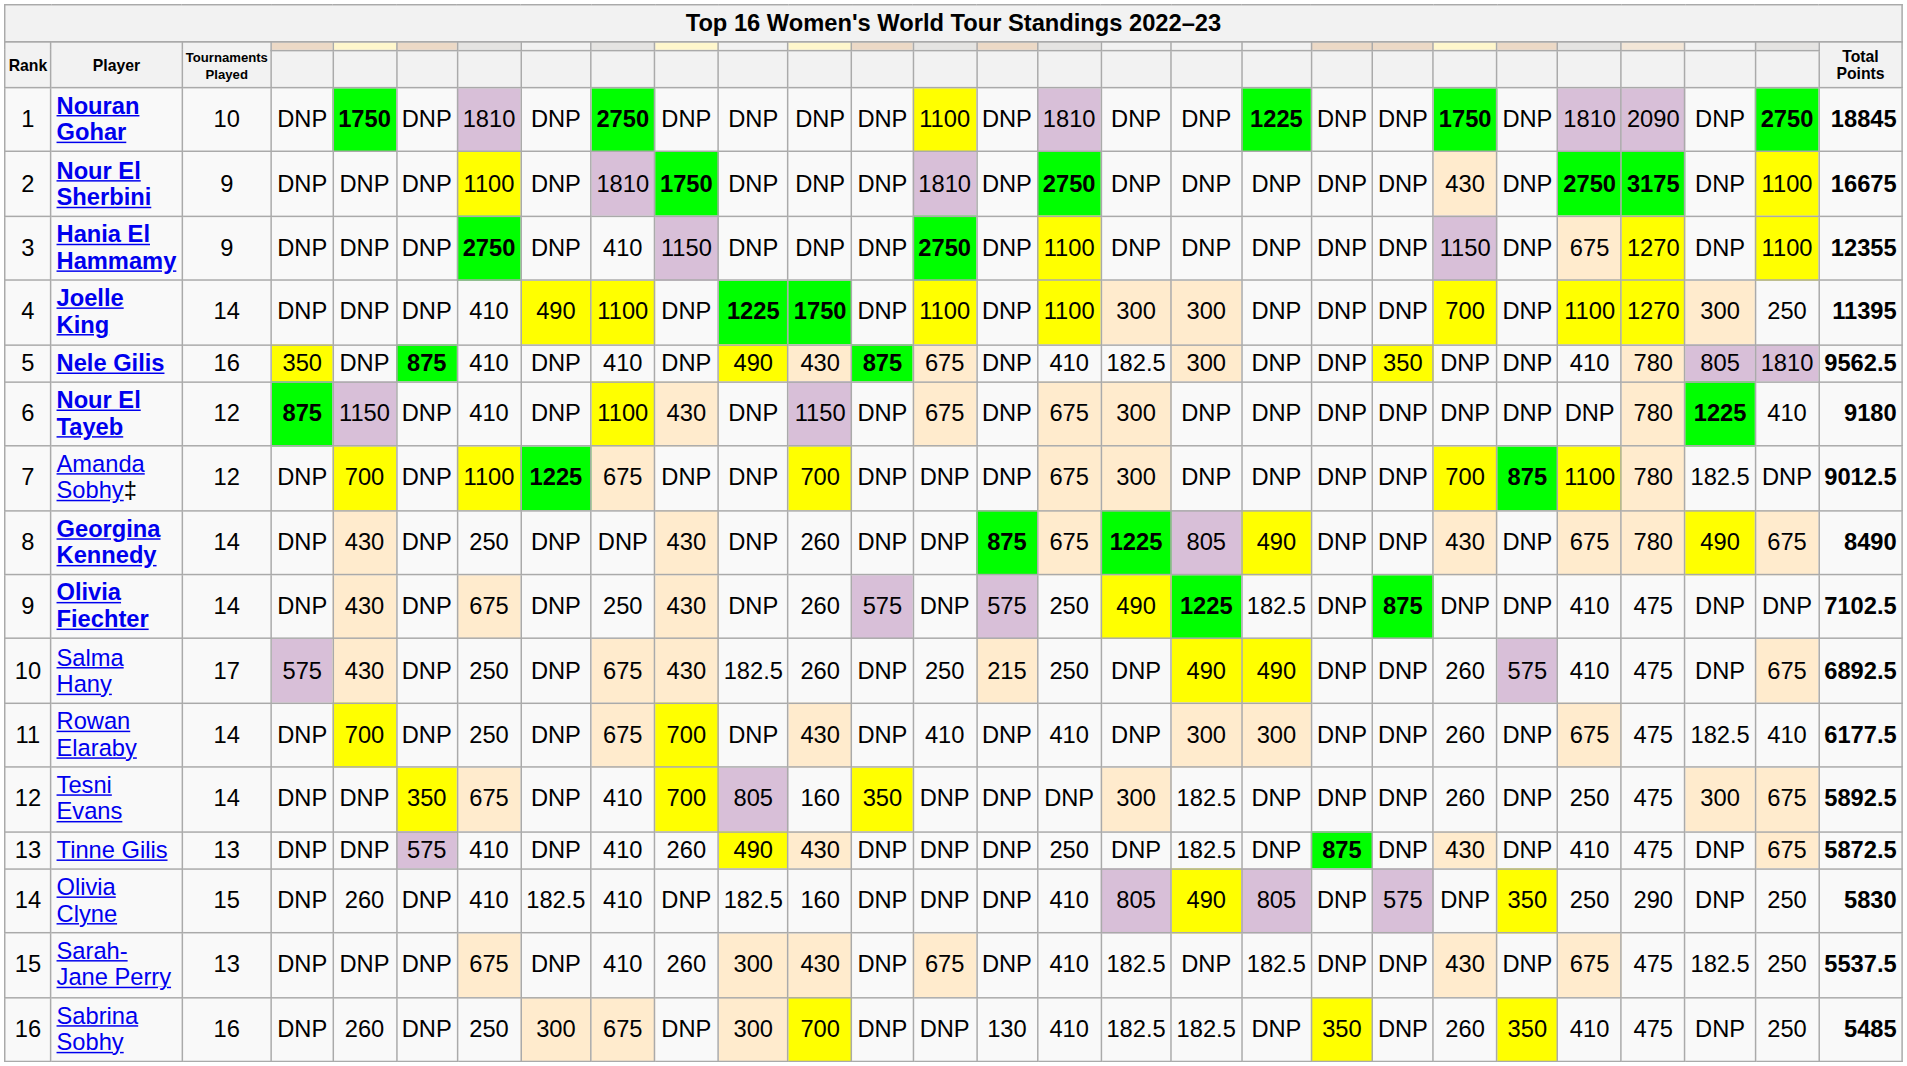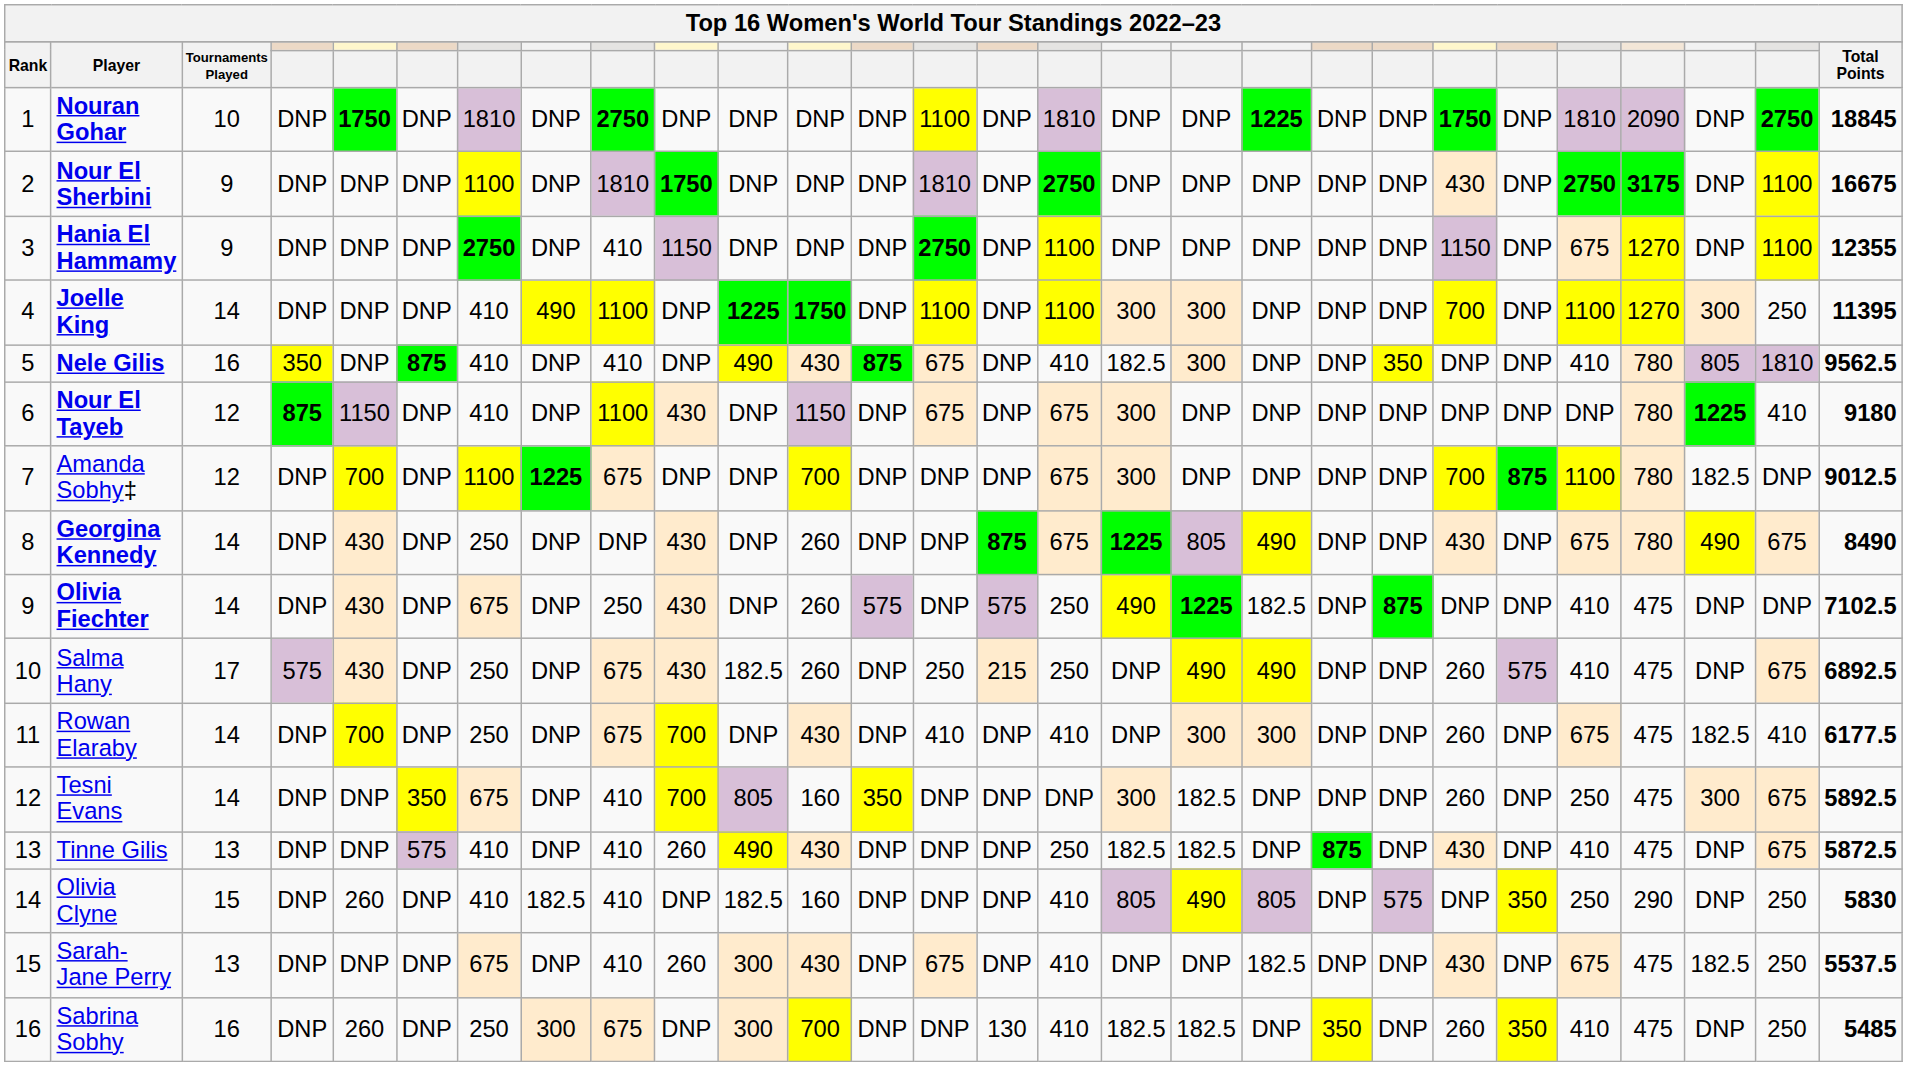 <table class="wikitable sortable">
 <tr>
 <th colspan=28 align="center">Top 16 Women's World Tour Standings 2022–23</th>
 </tr>
 <tr>
 </tr>
 <tr style="font-size:8pt;font-weight:bold">
 <th rowspan=2 align="center">Rank</th>
 <th rowspan=2 align="center">Player</th>
 <th rowspan=2 align="center"><small>Tournaments<br>Played</small></th>
 <th style="background:#ecd9c6;"><small></small></th>
 <th style="background:#fff7cc;"><small></small></th>
 <th style="background:#ecd9c6;"><small></small></th>
 <th style="background:#E5E4E2;"><small></small></th>
 <th style="background:#f2f2f2;"><small></small></th>
 <th style="background:#E5E4E2;"><small></small></th>
 <th style="background:#fff7cc;"><small></small></th>
 <th style="background:#f2f2f2;"><small></small></th>
 <th style="background:#fff7cc;"><small></small></th>
 <th style="background:#ecd9c6;"><small></small></th>
 <th style="background:#E5E4E2;"><small></small></th>
 <th style="background:#ecd9c6;"><small></small></th>
 <th style="background:#E5E4E2;"><small></small></th>
 <th style="background:#f2f2f2;"><small></small></th>
 <th style="background:#f2f2f2;"><small></small></th>
 <th style="background:#f2f2f2;"><small></small></th>
 <th style="background:#ecd9c6;"><small></small></th>
 <th style="background:#ecd9c6;"><small></small></th>
 <th style="background:#fff7cc;"><small></small></th>
 <th style="background:#ecd9c6;"><small></small></th>
 <th style="background:#E5E4E2;"><small></small></th>
 <th style="background:#F3E6D7;"><small></small></th>
 <th style="background:#f2f2f2;"><small></small></th>
 <th style="background:#E5E4E2;"><small></small></th>
 <th rowspan=2 align="center">Total<br>Points</th>
 </tr>
 <tr>
 <th data-sort-type=number> </th>
 <th data-sort-type=number></th>
 <th data-sort-type=number></th>
 <th data-sort-type=number></th>
 <th data-sort-type=number></th>
 <th data-sort-type=number></th>
 <th data-sort-type=number></th>
 <th data-sort-type=number></th>
 <th data-sort-type=number></th>
 <th data-sort-type=number></th>
 <th data-sort-type=number></th>
 <th data-sort-type=number></th>
 <th data-sort-type=number></th>
 <th data-sort-type=number></th>
 <th data-sort-type=number></th>
 <th data-sort-type=number></th>
 <th data-sort-type=number></th>
 <th data-sort-type=number></th>
 <th data-sort-type=number></th>
 <th data-sort-type=number></th>
 <th data-sort-type=number></th>
 <th data-sort-type=number></th>
 <th data-sort-type=number></th>
 <th data-sort-type=number></th>
 </tr>
 <tr>
 <td align=center>1</td>
 <td> <strong><a href='#'>Nouran Gohar</a></strong></td>
 <td align=center>10</td>
 <td align=center>DNP</td>
 <td align=center style="background:#00ff00"><strong>1750</strong></td>
 <td align=center>DNP</td>
 <td align=center style="background:#D8BFD8">1810</td>
 <td align=center>DNP</td>
 <td align=center style="background:#00ff00"><strong>2750</strong></td>
 <td align=center>DNP</td>
 <td align=center>DNP</td>
 <td align=center>DNP</td>
 <td align=center>DNP</td>
 <td align=center style="background:#ffff00">1100</td>
 <td align=center>DNP</td>
 <td align=center style="background:#D8BFD8">1810</td>
 <td align=center>DNP</td>
 <td align=center>DNP</td>
 <td align=center style="background:#00ff00"><strong>1225</strong></td>
 <td align=center>DNP</td>
 <td align=center>DNP</td>
 <td align=center style="background:#00ff00"><strong>1750</strong></td>
 <td align=center>DNP</td>
 <td align=center style="background:#D8BFD8">1810</td>
 <td align=center style="background:#D8BFD8">2090</td>
 <td align=center>DNP</td>
 <td align=center style="background:#00ff00"><strong>2750</strong></td>
 <td align=right><strong>18845</strong></td>
 </tr>
 <tr>
 <td align=center>2</td>
 <td> <strong><a href='#'>Nour El Sherbini</a></strong></td>
 <td align=center>9</td>
 <td align=center>DNP</td>
 <td align=center>DNP</td>
 <td align=center>DNP</td>
 <td align=center style="background:#ffff00">1100</td>
 <td align=center>DNP</td>
 <td align=center style="background:#D8BFD8">1810</td>
 <td align=center style="background:#00ff00"><strong>1750</strong></td>
 <td align=center>DNP</td>
 <td align=center>DNP</td>
 <td align=center>DNP</td>
 <td align=center style="background:#D8BFD8">1810</td>
 <td align=center>DNP</td>
 <td align=center style="background:#00ff00"><strong>2750</strong></td>
 <td align=center>DNP</td>
 <td align=center>DNP</td>
 <td align=center>DNP</td>
 <td align=center>DNP</td>
 <td align=center>DNP</td>
 <td align=center style="background:#ffebcd">430</td>
 <td align=center>DNP</td>
 <td align=center style="background:#00ff00"><strong>2750</strong></td>
 <td align=center style="background:#00ff00"><strong>3175</strong></td>
 <td align=center>DNP</td>
 <td align=center style="background:#ffff00">1100</td>
 <td align=right><strong>16675</strong></td>
 </tr>
 <tr>
 <td align=center>3</td>
 <td> <strong><a href='#'>Hania El Hammamy</a></strong></td>
 <td align=center>9</td>
 <td align=center>DNP</td>
 <td align=center>DNP</td>
 <td align=center>DNP</td>
 <td align=center style="background:#00ff00"><strong>2750</strong></td>
 <td align=center>DNP</td>
 <td align=center>410</td>
 <td align=center style="background:#D8BFD8">1150</td>
 <td align=center>DNP</td>
 <td align=center>DNP</td>
 <td align=center>DNP</td>
 <td align=center style="background:#00ff00"><strong>2750</strong></td>
 <td align=center>DNP</td>
 <td align=center style="background:#ffff00">1100</td>
 <td align=center>DNP</td>
 <td align=center>DNP</td>
 <td align=center>DNP</td>
 <td align=center>DNP</td>
 <td align=center>DNP</td>
 <td align=center style="background:#D8BFD8">1150</td>
 <td align=center>DNP</td>
 <td align=center style="background:#ffebcd">675</td>
 <td align=center style="background:#ffff00">1270</td>
 <td align=center>DNP</td>
 <td align=center style="background:#ffff00">1100</td>
 <td align=right><strong>12355</strong></td>
 </tr>
 <tr>
 <td align=center>4</td>
 <td> <strong><a href='#'>Joelle King</a></strong></td>
 <td align=center>14</td>
 <td align=center>DNP</td>
 <td align=center>DNP</td>
 <td align=center>DNP</td>
 <td align=center>410</td>
 <td align=center style="background:#ffff00">490</td>
 <td align=center style="background:#ffff00">1100</td>
 <td align=center>DNP</td>
 <td align=center style="background:#00ff00"><strong>1225</strong></td>
 <td align=center style="background:#00ff00"><strong>1750</strong></td>
 <td align=center>DNP</td>
 <td align=center style="background:#ffff00">1100</td>
 <td align=center>DNP</td>
 <td align=center style="background:#ffff00">1100</td>
 <td align=center style="background:#ffebcd">300</td>
 <td align=center style="background:#ffebcd">300</td>
 <td align=center>DNP</td>
 <td align=center>DNP</td>
 <td align=center>DNP</td>
 <td align=center style="background:#ffff00">700</td>
 <td align=center>DNP</td>
 <td align=center style="background:#ffff00">1100</td>
 <td align=center style="background:#ffff00">1270</td>
 <td align=center style="background:#ffebcd">300</td>
 <td align=center>250</td>
 <td align=right><strong>11395</strong></td>
 </tr>
 <tr>
 <td align=center>5</td>
 <td> <strong><a href='#'>Nele Gilis</a></strong></td>
 <td align=center>16</td>
 <td align=center style="background:#ffff00">350</td>
 <td align=center>DNP</td>
 <td align=center style="background:#00ff00"><strong>875</strong></td>
 <td align=center>410</td>
 <td align=center>DNP</td>
 <td align=center>410</td>
 <td align=center>DNP</td>
 <td align=center style="background:#ffff00">490</td>
 <td align=center style="background:#ffebcd">430</td>
 <td align=center style="background:#00ff00"><strong>875</strong></td>
 <td align=center style="background:#ffebcd">675</td>
 <td align=center>DNP</td>
 <td align=center>410</td>
 <td align=center>182.5</td>
 <td align=center style="background:#ffebcd">300</td>
 <td align=center>DNP</td>
 <td align=center>DNP</td>
 <td align=center style="background:#ffff00">350</td>
 <td align=center>DNP</td>
 <td align=center>DNP</td>
 <td align=center>410</td>
 <td align=center style="background:#ffebcd">780</td>
 <td align=center style="background:#D8BFD8">805</td>
 <td align=center style="background:#D8BFD8">1810</td>
 <td align=right><strong>9562.5</strong></td>
 </tr>
 <tr>
 <td align=center>6</td>
 <td> <strong><a href='#'>Nour El Tayeb</a></strong></td>
 <td align=center>12</td>
 <td align=center style="background:#00ff00"><strong>875</strong></td>
 <td align=center style="background:#D8BFD8">1150</td>
 <td align=center>DNP</td>
 <td align=center>410</td>
 <td align=center>DNP</td>
 <td align=center style="background:#ffff00">1100</td>
 <td align=center style="background:#ffebcd">430</td>
 <td align=center>DNP</td>
 <td align=center style="background:#D8BFD8">1150</td>
 <td align=center>DNP</td>
 <td align=center style="background:#ffebcd">675</td>
 <td align=center>DNP</td>
 <td align=center style="background:#ffebcd">675</td>
 <td align=center style="background:#ffebcd">300</td>
 <td align=center>DNP</td>
 <td align=center>DNP</td>
 <td align=center>DNP</td>
 <td align=center>DNP</td>
 <td align=center>DNP</td>
 <td align=center>DNP</td>
 <td align=center>DNP</td>
 <td align=center style="background:#ffebcd">780</td>
 <td align=center style="background:#00ff00"><strong>1225</strong></td>
 <td align=center>410</td>
 <td align=right><strong>9180</strong></td>
 </tr>
 <tr>
 <td align=center>7</td>
 <td> <a href='#'>Amanda Sobhy</a>‡</td>
 <td align=center>12</td>
 <td align=center>DNP</td>
 <td align=center style="background:#ffff00">700</td>
 <td align=center>DNP</td>
 <td align=center style="background:#ffff00">1100</td>
 <td align=center style="background:#00ff00"><strong>1225</strong></td>
 <td align=center style="background:#ffebcd">675</td>
 <td align=center>DNP</td>
 <td align=center>DNP</td>
 <td align=center style="background:#ffff00">700</td>
 <td align=center>DNP</td>
 <td align=center>DNP</td>
 <td align=center>DNP</td>
 <td align=center style="background:#ffebcd">675</td>
 <td align=center style="background:#ffebcd">300</td>
 <td align=center>DNP</td>
 <td align=center>DNP</td>
 <td align=center>DNP</td>
 <td align=center>DNP</td>
 <td align=center style="background:#ffff00">700</td>
 <td align=center style="background:#00ff00"><strong>875</strong></td>
 <td align=center style="background:#ffff00">1100</td>
 <td align=center style="background:#ffebcd">780</td>
 <td align=center>182.5</td>
 <td align=center>DNP</td>
 <td align=right><strong>9012.5</strong></td>
 </tr>
 <tr>
 <td align=center>8</td>
 <td> <strong><a href='#'>Georgina Kennedy</a></strong></td>
 <td align=center>14</td>
 <td align=center>DNP</td>
 <td align=center style="background:#ffebcd">430</td>
 <td align=center>DNP</td>
 <td align=center>250</td>
 <td align=center>DNP</td>
 <td align=center>DNP</td>
 <td align=center style="background:#ffebcd">430</td>
 <td align=center>DNP</td>
 <td align=center>260</td>
 <td align=center>DNP</td>
 <td align=center>DNP</td>
 <td align=center style="background:#00ff00"><strong>875</strong></td>
 <td align=center style="background:#ffebcd">675</td>
 <td align=center style="background:#00ff00"><strong>1225</strong></td>
 <td align=center style="background:#D8BFD8">805</td>
 <td align=center style="background:#ffff00">490</td>
 <td align=center>DNP</td>
 <td align=center>DNP</td>
 <td align=center style="background:#ffebcd">430</td>
 <td align=center>DNP</td>
 <td align=center style="background:#ffebcd">675</td>
 <td align=center style="background:#ffebcd">780</td>
 <td align=center style="background:#ffff00">490</td>
 <td align=center style="background:#ffebcd">675</td>
 <td align=right><strong>8490</strong></td>
 </tr>
 <tr>
 <td align=center>9</td>
 <td> <strong><a href='#'>Olivia Fiechter</a></strong></td>
 <td align=center>14</td>
 <td align=center>DNP</td>
 <td align=center style="background:#ffebcd">430</td>
 <td align=center>DNP</td>
 <td align=center style="background:#ffebcd">675</td>
 <td align=center>DNP</td>
 <td align=center>250</td>
 <td align=center style="background:#ffebcd">430</td>
 <td align=center>DNP</td>
 <td align=center>260</td>
 <td align=center style="background:#D8BFD8">575</td>
 <td align=center>DNP</td>
 <td align=center style="background:#D8BFD8">575</td>
 <td align=center>250</td>
 <td align=center style="background:#ffff00">490</td>
 <td align=center style="background:#00ff00"><strong>1225</strong></td>
 <td align=center>182.5</td>
 <td align=center>DNP</td>
 <td align=center style="background:#00ff00"><strong>875</strong></td>
 <td align=center>DNP</td>
 <td align=center>DNP</td>
 <td align=center>410</td>
 <td align=center>475</td>
 <td align=center>DNP</td>
 <td align=center>DNP</td>
 <td align=right><strong>7102.5</strong></td>
 </tr>
 <tr>
 <td align=center>10</td>
 <td> <a href='#'>Salma Hany</a></td>
 <td align=center>17</td>
 <td align=center style="background:#D8BFD8">575</td>
 <td align=center style="background:#ffebcd">430</td>
 <td align=center>DNP</td>
 <td align=center>250</td>
 <td align=center>DNP</td>
 <td align=center style="background:#ffebcd">675</td>
 <td align=center style="background:#ffebcd">430</td>
 <td align=center>182.5</td>
 <td align=center>260</td>
 <td align=center>DNP</td>
 <td align=center>250</td>
 <td align=center style="background:#ffebcd">215</td>
 <td align=center>250</td>
 <td align=center>DNP</td>
 <td align=center style="background:#ffff00">490</td>
 <td align=center style="background:#ffff00">490</td>
 <td align=center>DNP</td>
 <td align=center>DNP</td>
 <td align=center>260</td>
 <td align=center style="background:#D8BFD8">575</td>
 <td align=center>410</td>
 <td align=center>475</td>
 <td align=center>DNP</td>
 <td align=center style="background:#ffebcd">675</td>
 <td align=right><strong>6892.5</strong></td>
 </tr>
 <tr>
 <td align=center>11</td>
 <td> <a href='#'>Rowan Elaraby</a></td>
 <td align=center>14</td>
 <td align=center>DNP</td>
 <td align=center style="background:#ffff00">700</td>
 <td align=center>DNP</td>
 <td align=center>250</td>
 <td align=center>DNP</td>
 <td align=center style="background:#ffebcd">675</td>
 <td align=center style="background:#ffff00">700</td>
 <td align=center>DNP</td>
 <td align=center style="background:#ffebcd">430</td>
 <td align=center>DNP</td>
 <td align=center>410</td>
 <td align=center>DNP</td>
 <td align=center>410</td>
 <td align=center>DNP</td>
 <td align=center style="background:#ffebcd">300</td>
 <td align=center style="background:#ffebcd">300</td>
 <td align=center>DNP</td>
 <td align=center>DNP</td>
 <td align=center>260</td>
 <td align=center>DNP</td>
 <td align=center style="background:#ffebcd">675</td>
 <td align=center>475</td>
 <td align=center>182.5</td>
 <td align=center>410</td>
 <td align=right><strong>6177.5</strong></td>
 </tr>
 <tr>
 <td align=center>12</td>
 <td> <a href='#'>Tesni Evans</a></td>
 <td align=center>14</td>
 <td align=center>DNP</td>
 <td align=center>DNP</td>
 <td align=center style="background:#ffff00">350</td>
 <td align=center style="background:#ffebcd">675</td>
 <td align=center>DNP</td>
 <td align=center>410</td>
 <td align=center style="background:#ffff00">700</td>
 <td align=center style="background:#D8BFD8">805</td>
 <td align=center>160</td>
 <td align=center style="background:#ffff00">350</td>
 <td align=center>DNP</td>
 <td align=center>DNP</td>
 <td align=center>DNP</td>
 <td align=center style="background:#ffebcd">300</td>
 <td align=center>182.5</td>
 <td align=center>DNP</td>
 <td align=center>DNP</td>
 <td align=center>DNP</td>
 <td align=center>260</td>
 <td align=center>DNP</td>
 <td align=center>250</td>
 <td align=center>475</td>
 <td align=center style="background:#ffebcd">300</td>
 <td align=center style="background:#ffebcd">675</td>
 <td align=right><strong>5892.5</strong></td>
 </tr>
 <tr>
 <td align=center>13</td>
 <td> <a href='#'>Tinne Gilis</a></td>
 <td align=center>13</td>
 <td align=center>DNP</td>
 <td align=center>DNP</td>
 <td align=center style="background:#D8BFD8">575</td>
 <td align=center>410</td>
 <td align=center>DNP</td>
 <td align=center>410</td>
 <td align=center>260</td>
 <td align=center style="background:#ffff00">490</td>
 <td align=center style="background:#ffebcd">430</td>
 <td align=center>DNP</td>
 <td align=center>DNP</td>
 <td align=center>DNP</td>
 <td align=center>250</td>
-<td align=center>DNP</td>
+<td align=center>182.5</td>
 <td align=center>182.5</td>
 <td align=center>DNP</td>
 <td align=center style="background:#00ff00"><strong>875</strong></td>
 <td align=center>DNP</td>
 <td align=center style="background:#ffebcd">430</td>
 <td align=center>DNP</td>
 <td align=center>410</td>
 <td align=center>475</td>
 <td align=center>DNP</td>
 <td align=center style="background:#ffebcd">675</td>
 <td align=right><strong>5872.5</strong></td>
 </tr>
 <tr>
 <td align=center>14</td>
 <td> <a href='#'>Olivia Clyne</a></td>
 <td align=center>15</td>
 <td align=center>DNP</td>
 <td align=center>260</td>
 <td align=center>DNP</td>
 <td align=center>410</td>
 <td align=center>182.5</td>
 <td align=center>410</td>
 <td align=center>DNP</td>
 <td align=center>182.5</td>
 <td align=center>160</td>
 <td align=center>DNP</td>
 <td align=center>DNP</td>
 <td align=center>DNP</td>
 <td align=center>410</td>
 <td align=center style="background:#D8BFD8">805</td>
 <td align=center style="background:#ffff00">490</td>
 <td align=center style="background:#D8BFD8">805</td>
 <td align=center>DNP</td>
 <td align=center style="background:#D8BFD8">575</td>
 <td align=center>DNP</td>
 <td align=center style="background:#ffff00">350</td>
 <td align=center>250</td>
 <td align=center>290</td>
 <td align=center>DNP</td>
 <td align=center>250</td>
 <td align=right><strong>5830</strong></td>
 </tr>
 <tr>
 <td align=center>15</td>
 <td> <a href='#'>Sarah-Jane Perry</a></td>
 <td align=center>13</td>
 <td align=center>DNP</td>
 <td align=center>DNP</td>
 <td align=center>DNP</td>
 <td align=center style="background:#ffebcd">675</td>
 <td align=center>DNP</td>
 <td align=center>410</td>
 <td align=center>260</td>
 <td align=center style="background:#ffebcd">300</td>
 <td align=center style="background:#ffebcd">430</td>
 <td align=center>DNP</td>
 <td align=center style="background:#ffebcd">675</td>
 <td align=center>DNP</td>
 <td align=center>410</td>
-<td align=center>182.5</td>
+<td align=center>DNP</td>
 <td align=center>DNP</td>
 <td align=center>182.5</td>
 <td align=center>DNP</td>
 <td align=center>DNP</td>
 <td align=center style="background:#ffebcd">430</td>
 <td align=center>DNP</td>
 <td align=center style="background:#ffebcd">675</td>
 <td align=center>475</td>
 <td align=center>182.5</td>
 <td align=center>250</td>
 <td align=right><strong>5537.5</strong></td>
 </tr>
 <tr>
 <td align=center>16</td>
 <td> <a href='#'>Sabrina Sobhy</a></td>
 <td align=center>16</td>
 <td align=center>DNP</td>
 <td align=center>260</td>
 <td align=center>DNP</td>
 <td align=center>250</td>
 <td align=center style="background:#ffebcd">300</td>
 <td align=center style="background:#ffebcd">675</td>
 <td align=center>DNP</td>
 <td align=center style="background:#ffebcd">300</td>
 <td align=center style="background:#ffff00">700</td>
 <td align=center>DNP</td>
 <td align=center>DNP</td>
 <td align=center>130</td>
 <td align=center>410</td>
 <td align=center>182.5</td>
 <td align=center>182.5</td>
 <td align=center>DNP</td>
 <td align=center style="background:#ffff00">350</td>
 <td align=center>DNP</td>
 <td align=center>260</td>
 <td align=center style="background:#ffff00">350</td>
 <td align=center>410</td>
 <td align=center>475</td>
 <td align=center>DNP</td>
 <td align=center>250</td>
 <td align=right><strong>5485</strong><br></td>
 </tr>
 </table>
